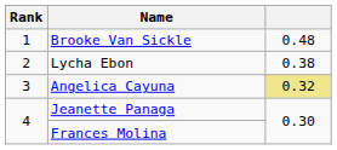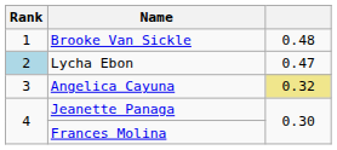 <table class="wikitable" style="font-size:90%">
 <tr>
 <th width=30>Rank</th>
 <th width=180>Name</th>
 <th width=50></th>
 </tr>
 <tr>
 <td style="text-align:center">1</td>
 <td><a href='#'>Brooke Van Sickle</a></td>
 <td style="text-align:center">0.48</td>
 </tr>
 <tr>
-<td style="text-align:center">2</td>
+<td style="background: lightblue; text-align:center">2</td>
 <td>Lycha Ebon</td>
-<td style="text-align:center">0.38</td>
+<td style="text-align:center">0.47</td>
 </tr>
 <tr>
 <td style="text-align:center">3</td>
 <td><a href='#'>Angelica Cayuna</a></td>
 <td style="background: khaki; text-align:center">0.32</td>
 </tr>
 <tr>
 <td style="text-align:center" rowspan=2>4</td>
 <td><a href='#'>Jeanette Panaga</a></td>
 <td style="text-align:center" rowspan=2>0.30</td>
 </tr>
 <tr>
 <td><a href='#'>Frances Molina</a></td>
 </tr>
 </table>
